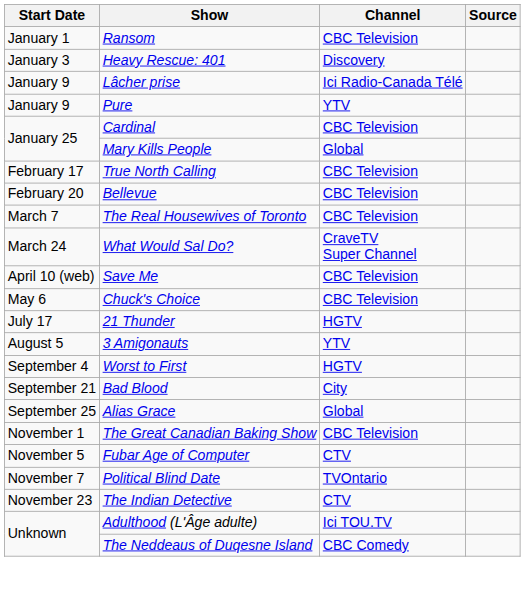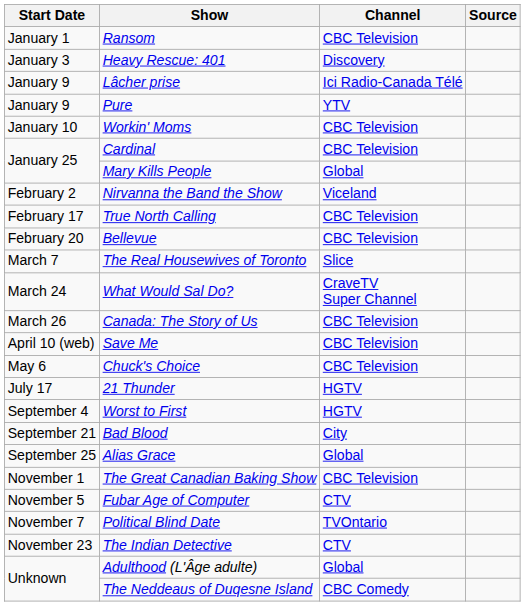 <table class="wikitable sortable">
 <tr>
 <th>Start Date</th>
 <th>Show</th>
 <th>Channel</th>
 <th>Source</th>
 </tr>
 <tr>
 <td>January 1</td>
 <td><em><a href='#'>Ransom</a></em></td>
 <td><a href='#'>CBC Television</a></td>
 <td></td>
 </tr>
 <tr>
 <td>January 3</td>
 <td><em><a href='#'>Heavy Rescue: 401</a></em></td>
 <td><a href='#'>Discovery</a></td>
 <td></td>
 </tr>
 <tr>
 <td>January 9</td>
 <td><em><a href='#'>Lâcher prise</a></em></td>
 <td><a href='#'>Ici Radio-Canada Télé</a></td>
 <td></td>
 </tr>
 <tr>
 <td>January 9</td>
 <td><em><a href='#'>Pure</a></em></td>
 <td><a href='#'>YTV</a></td>
 <td></td>
 </tr>
 <tr>
+<td>January 10</td>
+<td><em><a href='#'>Workin' Moms</a></em></td>
+<td><a href='#'>CBC Television</a></td>
+<td></td>
+</tr>
+<tr>
 <td rowspan="2">January 25</td>
 <td><em><a href='#'>Cardinal</a></em></td>
 <td><a href='#'>CBC Television</a></td>
 <td></td>
 </tr>
 <tr>
 <td><em><a href='#'>Mary Kills People</a></em></td>
 <td><a href='#'>Global</a></td>
+<td></td>
+</tr>
+<tr>
+<td>February 2</td>
+<td><em><a href='#'>Nirvanna the Band the Show</a></em></td>
+<td><a href='#'>Viceland</a></td>
 <td></td>
 </tr>
 <tr>
 <td>February 17</td>
 <td><em><a href='#'>True North Calling</a></em></td>
 <td><a href='#'>CBC Television</a></td>
 <td></td>
 </tr>
 <tr>
 <td>February 20</td>
 <td><em><a href='#'>Bellevue</a></em></td>
 <td><a href='#'>CBC Television</a></td>
 <td></td>
 </tr>
 <tr>
 <td>March 7</td>
 <td><em><a href='#'>The Real Housewives of Toronto</a></em></td>
-<td><a href='#'>CBC Television</a></td>
+<td><a href='#'>Slice</a></td>
 <td></td>
 </tr>
 <tr>
 <td>March 24</td>
 <td><em><a href='#'>What Would Sal Do?</a></em></td>
 <td><a href='#'>CraveTV</a><br><a href='#'>Super Channel</a></td>
+<td></td>
+</tr>
+<tr>
+<td>March 26</td>
+<td><em><a href='#'>Canada: The Story of Us</a></em></td>
+<td><a href='#'>CBC Television</a></td>
 <td></td>
 </tr>
 <tr>
 <td>April 10 (web)</td>
 <td><em><a href='#'>Save Me</a></em></td>
 <td><a href='#'>CBC Television</a></td>
 <td></td>
 </tr>
 <tr>
 <td>May 6</td>
 <td><em><a href='#'>Chuck's Choice</a></em></td>
 <td><a href='#'>CBC Television</a></td>
 <td></td>
 </tr>
 <tr>
 <td>July 17</td>
 <td><em><a href='#'>21 Thunder</a></em></td>
 <td><a href='#'>HGTV</a></td>
-<td></td>
-</tr>
-<tr>
-<td>August 5</td>
-<td><em><a href='#'>3 Amigonauts</a></em></td>
-<td><a href='#'>YTV</a></td>
 <td></td>
 </tr>
 <tr>
 <td>September 4</td>
 <td><em><a href='#'>Worst to First</a></em></td>
 <td><a href='#'>HGTV</a></td>
 <td></td>
 </tr>
 <tr>
 <td>September 21</td>
 <td><em><a href='#'>Bad Blood</a></em></td>
 <td><a href='#'>City</a></td>
 <td></td>
 </tr>
 <tr>
 <td>September 25</td>
 <td><em><a href='#'>Alias Grace</a></em></td>
 <td><a href='#'>Global</a></td>
 <td></td>
 </tr>
 <tr>
 <td>November 1</td>
 <td><em><a href='#'>The Great Canadian Baking Show</a></em></td>
 <td><a href='#'>CBC Television</a></td>
 <td></td>
 </tr>
 <tr>
 <td>November 5</td>
 <td><em><a href='#'>Fubar Age of Computer</a></em></td>
 <td><a href='#'>CTV</a></td>
 <td></td>
 </tr>
 <tr>
 <td>November 7</td>
 <td><em><a href='#'>Political Blind Date</a></em></td>
 <td><a href='#'>TVOntario</a></td>
 <td></td>
 </tr>
 <tr>
 <td>November 23</td>
 <td><em><a href='#'>The Indian Detective</a></em></td>
 <td><a href='#'>CTV</a></td>
 <td></td>
 </tr>
 <tr>
 <td rowspan=2>Unknown</td>
 <td><em><a href='#'>Adulthood</a> (L'Âge adulte)</em></td>
-<td><a href='#'>Ici TOU.TV</a></td>
+<td><a href='#'>Global</a></td>
 <td></td>
 </tr>
 <tr>
 <td><em><a href='#'>The Neddeaus of Duqesne Island</a></em></td>
 <td><a href='#'>CBC Comedy</a></td>
 <td></td>
 </tr>
 </table>
